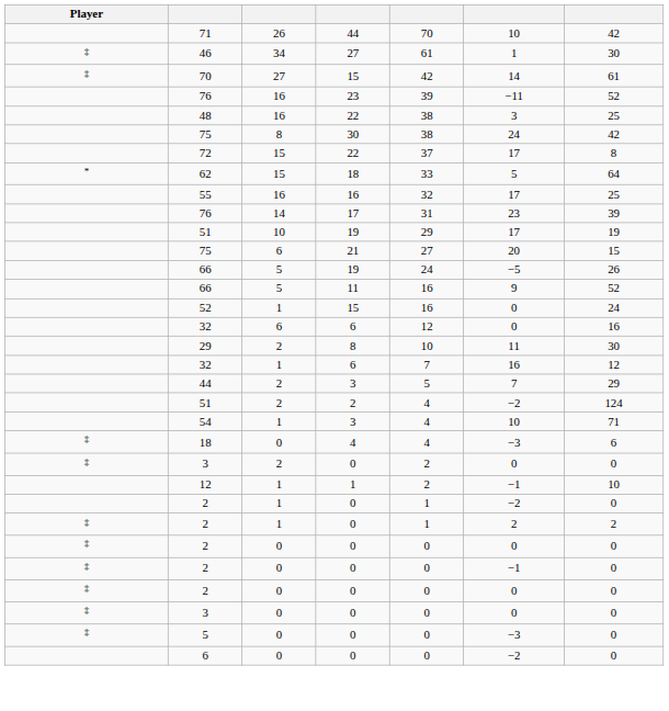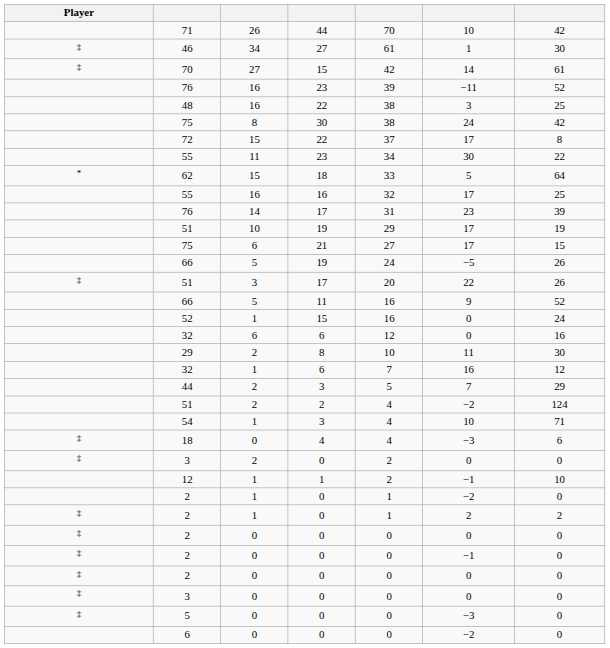 <table class="wikitable sortable" style="width:100%;">
 <tr align=center>
 <th>Player</th>
 <th></th>
 <th></th>
 <th></th>
 <th></th>
 <th data-sort-type="number"></th>
 <th></th>
 </tr>
 <tr align=center>
 <td></td>
 <td>71</td>
 <td>26</td>
 <td>44</td>
 <td>70</td>
 <td>10</td>
 <td>42</td>
 </tr>
 <tr align=center>
 <td><sup>‡</sup></td>
 <td>46</td>
 <td>34</td>
 <td>27</td>
 <td>61</td>
 <td>1</td>
 <td>30</td>
 </tr>
 <tr align=center>
 <td><sup>‡</sup></td>
 <td>70</td>
 <td>27</td>
 <td>15</td>
 <td>42</td>
 <td>14</td>
 <td>61</td>
 </tr>
 <tr align=center>
 <td></td>
 <td>76</td>
 <td>16</td>
 <td>23</td>
 <td>39</td>
 <td>−11</td>
 <td>52</td>
 </tr>
 <tr align=center>
 <td></td>
 <td>48</td>
 <td>16</td>
 <td>22</td>
 <td>38</td>
 <td>3</td>
 <td>25</td>
 </tr>
 <tr align=center>
 <td></td>
 <td>75</td>
 <td>8</td>
 <td>30</td>
 <td>38</td>
 <td>24</td>
 <td>42</td>
 </tr>
 <tr align=center>
 <td></td>
 <td>72</td>
 <td>15</td>
 <td>22</td>
 <td>37</td>
 <td>17</td>
 <td>8</td>
 </tr>
 <tr align=center>
+<td></td>
+<td>55</td>
+<td>11</td>
+<td>23</td>
+<td>34</td>
+<td>30</td>
+<td>22</td>
+</tr>
+<tr align=center>
 <td><sup>*</sup></td>
 <td>62</td>
 <td>15</td>
 <td>18</td>
 <td>33</td>
 <td>5</td>
 <td>64</td>
 </tr>
 <tr align=center>
 <td></td>
 <td>55</td>
 <td>16</td>
 <td>16</td>
 <td>32</td>
 <td>17</td>
 <td>25</td>
 </tr>
 <tr align=center>
 <td></td>
 <td>76</td>
 <td>14</td>
 <td>17</td>
 <td>31</td>
 <td>23</td>
 <td>39</td>
 </tr>
 <tr align=center>
 <td></td>
 <td>51</td>
 <td>10</td>
 <td>19</td>
 <td>29</td>
 <td>17</td>
 <td>19</td>
 </tr>
 <tr align=center>
 <td></td>
 <td>75</td>
 <td>6</td>
 <td>21</td>
 <td>27</td>
-<td>20</td>
+<td>17</td>
 <td>15</td>
 </tr>
 <tr align=center>
 <td></td>
 <td>66</td>
 <td>5</td>
 <td>19</td>
 <td>24</td>
 <td>−5</td>
+<td>26</td>
+</tr>
+<tr align=center>
+<td><sup>‡</sup></td>
+<td>51</td>
+<td>3</td>
+<td>17</td>
+<td>20</td>
+<td>22</td>
 <td>26</td>
 </tr>
 <tr align=center>
 <td></td>
 <td>66</td>
 <td>5</td>
 <td>11</td>
 <td>16</td>
 <td>9</td>
 <td>52</td>
 </tr>
 <tr align=center>
 <td></td>
 <td>52</td>
 <td>1</td>
 <td>15</td>
 <td>16</td>
 <td>0</td>
 <td>24</td>
 </tr>
 <tr align=center>
 <td></td>
 <td>32</td>
 <td>6</td>
 <td>6</td>
 <td>12</td>
 <td>0</td>
 <td>16</td>
 </tr>
 <tr align=center>
 <td></td>
 <td>29</td>
 <td>2</td>
 <td>8</td>
 <td>10</td>
 <td>11</td>
 <td>30</td>
 </tr>
 <tr align=center>
 <td></td>
 <td>32</td>
 <td>1</td>
 <td>6</td>
 <td>7</td>
 <td>16</td>
 <td>12</td>
 </tr>
 <tr align=center>
 <td></td>
 <td>44</td>
 <td>2</td>
 <td>3</td>
 <td>5</td>
 <td>7</td>
 <td>29</td>
 </tr>
 <tr align=center>
 <td></td>
 <td>51</td>
 <td>2</td>
 <td>2</td>
 <td>4</td>
 <td>−2</td>
 <td>124</td>
 </tr>
 <tr align=center>
 <td></td>
 <td>54</td>
 <td>1</td>
 <td>3</td>
 <td>4</td>
 <td>10</td>
 <td>71</td>
 </tr>
 <tr align=center>
 <td><sup>‡</sup></td>
 <td>18</td>
 <td>0</td>
 <td>4</td>
 <td>4</td>
 <td>−3</td>
 <td>6</td>
 </tr>
 <tr align=center>
 <td><sup>‡</sup></td>
 <td>3</td>
 <td>2</td>
 <td>0</td>
 <td>2</td>
 <td>0</td>
 <td>0</td>
 </tr>
 <tr align=center>
 <td></td>
 <td>12</td>
 <td>1</td>
 <td>1</td>
 <td>2</td>
 <td>−1</td>
 <td>10</td>
 </tr>
 <tr align=center>
 <td></td>
 <td>2</td>
 <td>1</td>
 <td>0</td>
 <td>1</td>
 <td>−2</td>
 <td>0</td>
 </tr>
 <tr align=center>
 <td><sup>‡</sup></td>
 <td>2</td>
 <td>1</td>
 <td>0</td>
 <td>1</td>
 <td>2</td>
 <td>2</td>
 </tr>
 <tr align=center>
 <td><sup>‡</sup></td>
 <td>2</td>
 <td>0</td>
 <td>0</td>
 <td>0</td>
 <td>0</td>
 <td>0</td>
 </tr>
 <tr align=center>
 <td><sup>‡</sup></td>
 <td>2</td>
 <td>0</td>
 <td>0</td>
 <td>0</td>
 <td>−1</td>
 <td>0</td>
 </tr>
 <tr align=center>
 <td><sup>‡</sup></td>
 <td>2</td>
 <td>0</td>
 <td>0</td>
 <td>0</td>
 <td>0</td>
 <td>0</td>
 </tr>
 <tr align=center>
 <td><sup>‡</sup></td>
 <td>3</td>
 <td>0</td>
 <td>0</td>
 <td>0</td>
 <td>0</td>
 <td>0</td>
 </tr>
 <tr align=center>
 <td><sup>‡</sup></td>
 <td>5</td>
 <td>0</td>
 <td>0</td>
 <td>0</td>
 <td>−3</td>
 <td>0</td>
 </tr>
 <tr align=center>
 <td></td>
 <td>6</td>
 <td>0</td>
 <td>0</td>
 <td>0</td>
 <td>−2</td>
 <td>0</td>
 </tr>
 </table>
